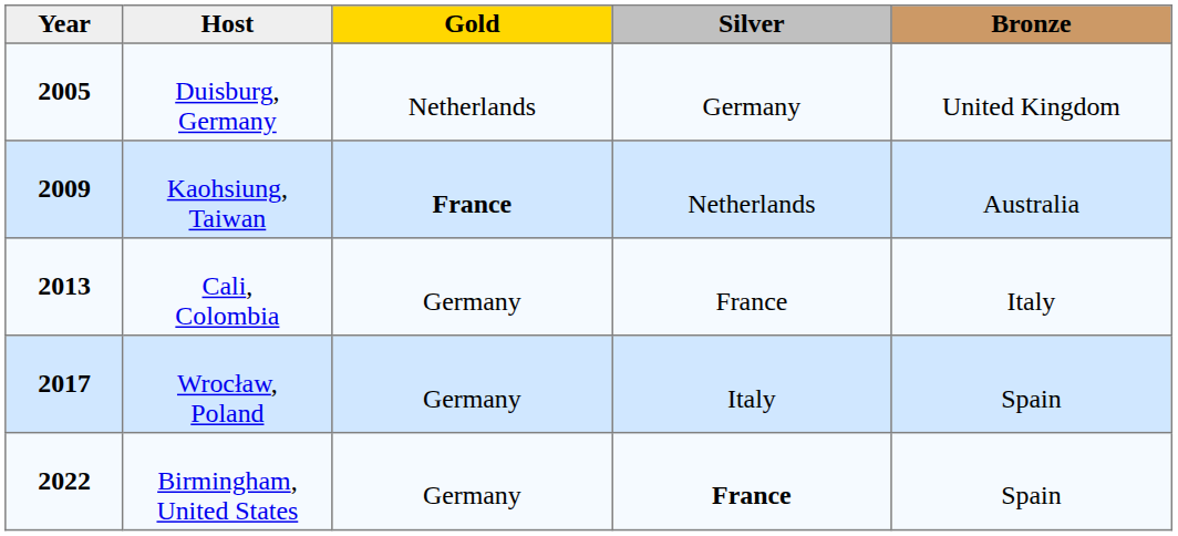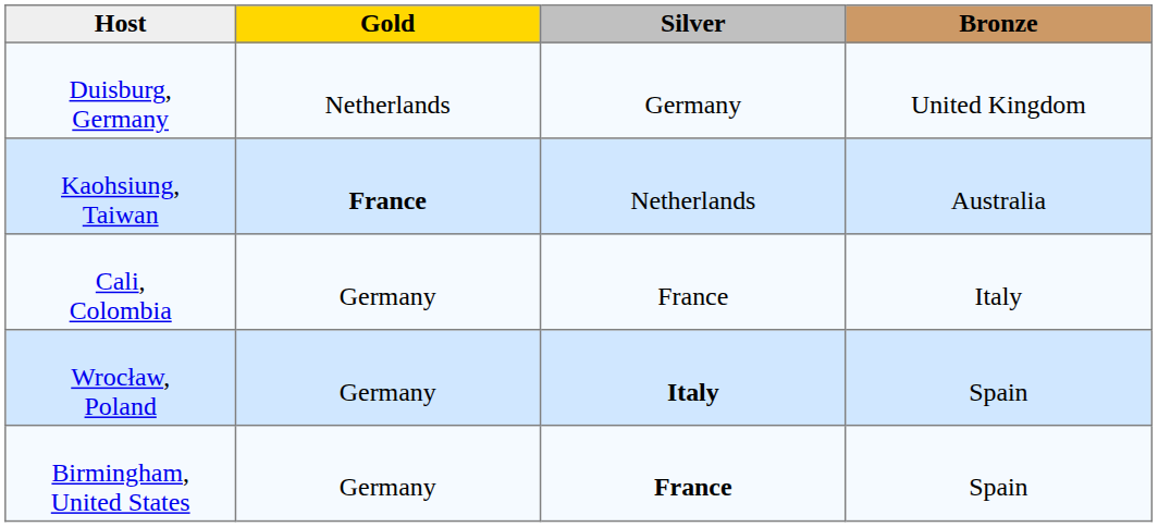 <table class="toccolours" border="1" cellpadding="2" style="border-collapse: collapse; text-align: center; width: 80%; margin: 0 auto;">
 <tr style="background: #efefef;">
-<th width=10%>Year</th>
 <th width=18%>Host</th>
 <th width=24% style="background:gold;">Gold</th>
 <th width=24% style="background:silver;">Silver</th>
 <th width=24% style="background:#cc9966;">Bronze</th>
 </tr>
 <tr style="background:#F5FAFF;">
-<td><strong>2005</strong></td>
 <td><br><a href='#'>Duisburg</a>,<br><a href='#'>Germany</a></td>
 <td><br>Netherlands</td>
 <td><br>Germany</td>
 <td><br>United Kingdom</td>
 </tr>
 <tr style="background:#D0E7FF;">
-<td><strong>2009</strong></td>
 <td><br><a href='#'>Kaohsiung</a>,<br><a href='#'>Taiwan</a></td>
 <td><br><strong>France</strong></td>
 <td><br>Netherlands</td>
 <td><br>Australia</td>
 </tr>
 <tr style="background:#F5FAFF;">
-<td><strong>2013</strong></td>
 <td><br><a href='#'>Cali</a>,<br><a href='#'>Colombia</a></td>
 <td><br>Germany</td>
 <td><br>France</td>
 <td><br>Italy</td>
 </tr>
 <tr style="background:#D0E7FF;">
-<td><strong>2017</strong></td>
 <td><br><a href='#'>Wrocław</a>,<br><a href='#'>Poland</a></td>
 <td><br>Germany</td>
-<td><br>Italy</td>
+<td><strong><br>Italy</strong></td>
 <td><br>Spain</td>
 </tr>
 <tr style="background:#F5FAFF;">
-<td><strong>2022</strong></td>
 <td><br><a href='#'>Birmingham</a>,<br><a href='#'>United States</a></td>
 <td><br>Germany</td>
 <td><strong><br>France</strong></td>
 <td><br>Spain</td>
 </tr>
 </table>
